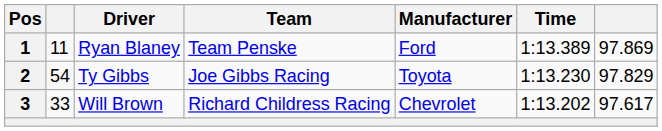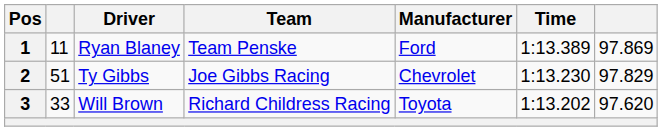 <table class="wikitable" style="font-size:95%">
 <tr>
 <th>Pos</th>
 <th></th>
 <th>Driver</th>
 <th>Team</th>
 <th>Manufacturer</th>
 <th>Time</th>
 <th></th>
 </tr>
 <tr>
 <th>1</th>
 <td>11</td>
 <td><a href='#'>Ryan Blaney</a></td>
 <td><a href='#'>Team Penske</a></td>
 <td><a href='#'>Ford</a></td>
 <td>1:13.389</td>
 <td>97.869</td>
 </tr>
 <tr>
 <th>2</th>
-<td>54</td>
+<td>51</td>
 <td><a href='#'>Ty Gibbs</a></td>
 <td><a href='#'>Joe Gibbs Racing</a></td>
-<td><a href='#'>Toyota</a></td>
+<td><a href='#'>Chevrolet</a></td>
 <td>1:13.230</td>
 <td>97.829</td>
 </tr>
 <tr>
 <th>3</th>
 <td>33</td>
 <td><a href='#'>Will Brown</a></td>
 <td><a href='#'>Richard Childress Racing</a></td>
-<td><a href='#'>Chevrolet</a></td>
+<td><a href='#'>Toyota</a></td>
 <td>1:13.202</td>
-<td>97.617</td>
+<td>97.620</td>
 </tr>
 <tr>
 <th colspan="7"></th>
 </tr>
 </table>
